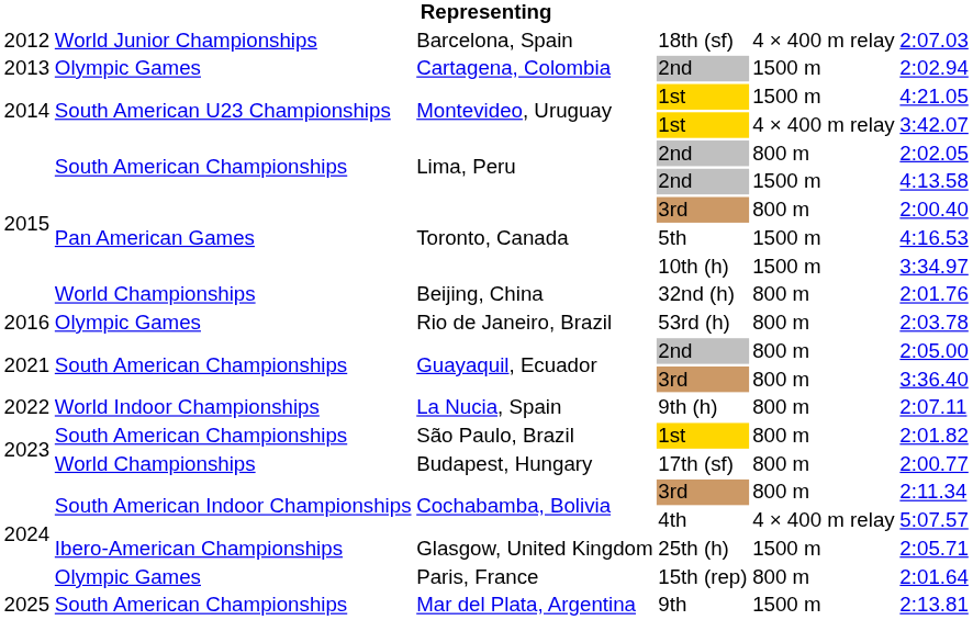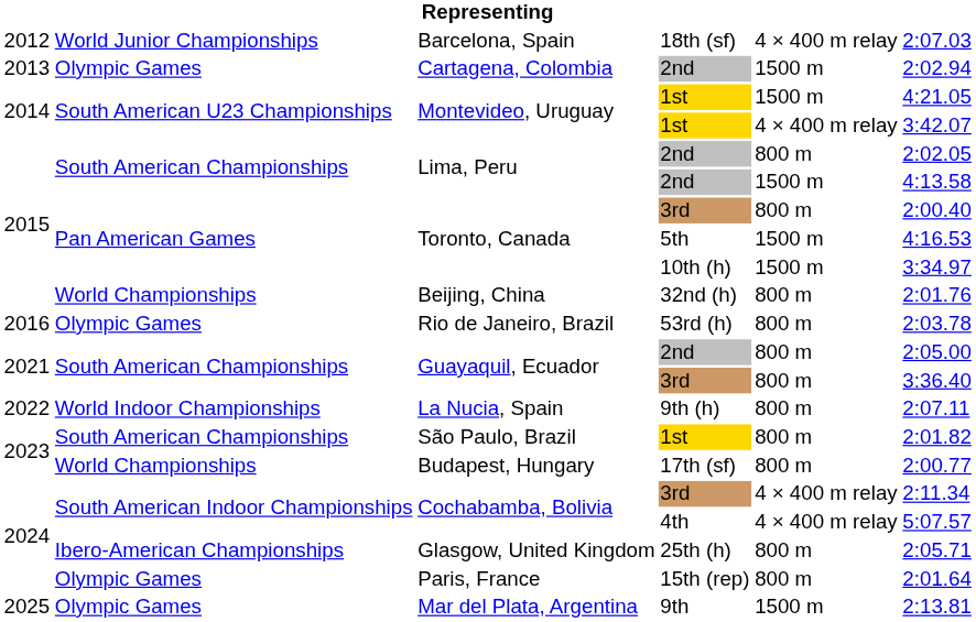 <table>
 <tr>
 <th colspan="6">Representing </th>
 </tr>
 <tr>
 <td>2012</td>
 <td><a href='#'>World Junior Championships</a></td>
 <td>Barcelona, Spain</td>
 <td>18th (sf)</td>
 <td>4 × 400 m relay</td>
 <td><a href='#'>2:07.03</a></td>
 </tr>
 <tr>
 <td>2013</td>
 <td><a href='#'>Olympic Games</a></td>
 <td><a href='#'>Cartagena, Colombia</a></td>
 <td bgcolor=silver>2nd</td>
 <td>1500 m</td>
 <td><a href='#'>2:02.94</a></td>
 </tr>
 <tr>
 <td rowspan=2>2014</td>
 <td rowspan=2><a href='#'>South American U23 Championships</a></td>
 <td rowspan=2><a href='#'>Montevideo</a>, Uruguay</td>
 <td bgcolor=gold>1st</td>
 <td>1500 m</td>
 <td><a href='#'>4:21.05</a></td>
 </tr>
 <tr>
 <td bgcolor=gold>1st</td>
 <td>4 × 400 m relay</td>
 <td><a href='#'>3:42.07</a></td>
 </tr>
 <tr>
 <td rowspan=6>2015</td>
 <td rowspan=2><a href='#'>South American Championships</a></td>
 <td rowspan=2>Lima, Peru</td>
 <td bgcolor=silver>2nd</td>
 <td>800 m</td>
 <td><a href='#'>2:02.05</a></td>
 </tr>
 <tr>
 <td bgcolor=silver>2nd</td>
 <td>1500 m</td>
 <td><a href='#'>4:13.58</a></td>
 </tr>
 <tr>
 <td rowspan=3><a href='#'>Pan American Games</a></td>
 <td rowspan=3>Toronto, Canada</td>
 <td bgcolor=cc9966>3rd</td>
 <td>800 m</td>
 <td><a href='#'>2:00.40</a></td>
 </tr>
 <tr>
 <td>5th</td>
 <td>1500 m</td>
 <td><a href='#'>4:16.53</a></td>
 </tr>
 <tr>
 <td>10th (h)</td>
 <td>1500 m</td>
 <td><a href='#'>3:34.97</a></td>
 </tr>
 <tr>
 <td><a href='#'>World Championships</a></td>
 <td>Beijing, China</td>
 <td>32nd (h)</td>
 <td>800 m</td>
 <td><a href='#'>2:01.76</a></td>
 </tr>
 <tr>
 <td>2016</td>
 <td><a href='#'>Olympic Games</a></td>
 <td>Rio de Janeiro, Brazil</td>
 <td>53rd (h)</td>
 <td>800 m</td>
 <td><a href='#'>2:03.78</a></td>
 </tr>
 <tr>
 <td rowspan=2>2021</td>
 <td rowspan=2><a href='#'>South American Championships</a></td>
 <td rowspan=2><a href='#'>Guayaquil</a>, Ecuador</td>
 <td bgcolor=silver>2nd</td>
 <td>800 m</td>
 <td><a href='#'>2:05.00</a></td>
 </tr>
 <tr>
 <td bgcolor=cc9966>3rd</td>
 <td>800 m</td>
 <td><a href='#'>3:36.40</a></td>
 </tr>
 <tr>
 <td>2022</td>
 <td><a href='#'>World Indoor Championships</a></td>
 <td><a href='#'>La Nucia</a>, Spain</td>
 <td>9th (h)</td>
 <td>800 m</td>
 <td><a href='#'>2:07.11</a></td>
 </tr>
 <tr>
 <td rowspan=2>2023</td>
 <td><a href='#'>South American Championships</a></td>
 <td>São Paulo, Brazil</td>
 <td bgcolor=gold>1st</td>
 <td>800 m</td>
 <td><a href='#'>2:01.82</a></td>
 </tr>
 <tr>
 <td><a href='#'>World Championships</a></td>
 <td>Budapest, Hungary</td>
 <td>17th (sf)</td>
 <td>800 m</td>
 <td><a href='#'>2:00.77</a></td>
 </tr>
 <tr>
 <td rowspan=4>2024</td>
 <td rowspan=2><a href='#'>South American Indoor Championships</a></td>
 <td rowspan=2><a href='#'>Cochabamba, Bolivia</a></td>
 <td bgcolor=cc9966>3rd</td>
-<td>800 m</td>
+<td>4 × 400 m relay</td>
 <td><a href='#'>2:11.34</a></td>
 </tr>
 <tr>
 <td>4th</td>
 <td>4 × 400 m relay</td>
 <td><a href='#'>5:07.57</a></td>
 </tr>
 <tr>
 <td><a href='#'>Ibero-American Championships</a></td>
 <td>Glasgow, United Kingdom</td>
 <td>25th (h)</td>
-<td>1500 m</td>
+<td>800 m</td>
 <td><a href='#'>2:05.71</a></td>
 </tr>
 <tr>
 <td><a href='#'>Olympic Games</a></td>
 <td>Paris, France</td>
 <td>15th (rep)</td>
 <td>800 m</td>
 <td><a href='#'>2:01.64</a></td>
 </tr>
 <tr>
 <td>2025</td>
-<td><a href='#'>South American Championships</a></td>
+<td><a href='#'>Olympic Games</a></td>
 <td><a href='#'>Mar del Plata, Argentina</a></td>
 <td>9th</td>
 <td>1500 m</td>
 <td><a href='#'>2:13.81</a></td>
 </tr>
 </table>
